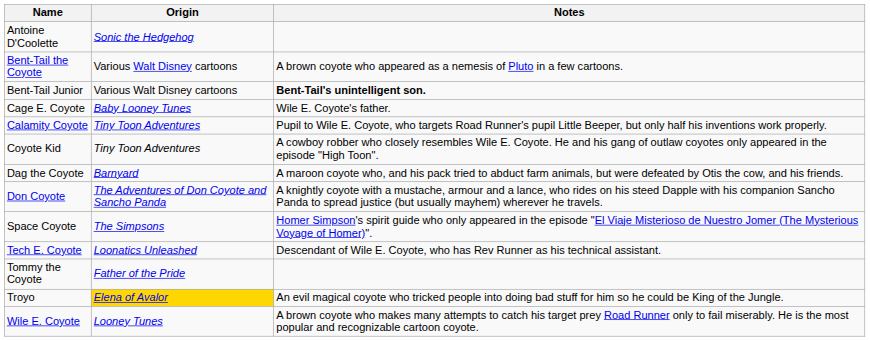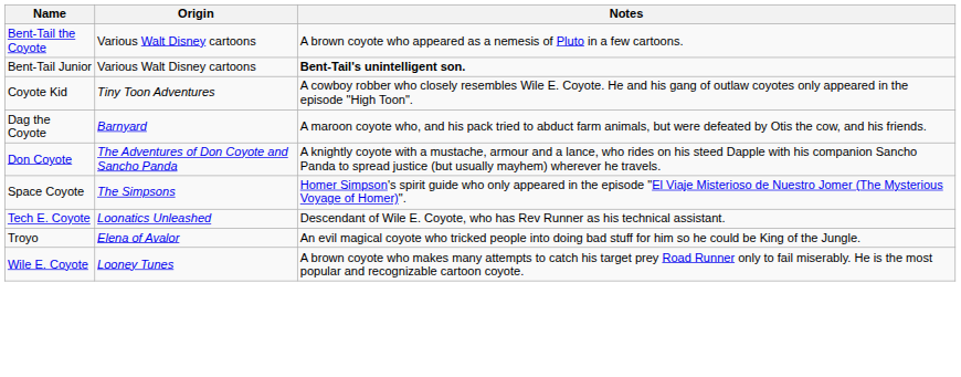 <table class="wikitable sortable">
 <tr>
 <th>Name</th>
 <th>Origin</th>
 <th>Notes</th>
-</tr>
-<tr>
-<td>Antoine D'Coolette</td>
-<td><em><a href='#'>Sonic the Hedgehog</a></em></td>
-<td></td>
 </tr>
 <tr>
 <td><a href='#'>Bent-Tail the Coyote</a></td>
 <td>Various <a href='#'>Walt Disney</a> cartoons</td>
 <td>A brown coyote who appeared as a nemesis of <a href='#'>Pluto</a> in a few cartoons.</td>
 </tr>
 <tr>
 <td>Bent-Tail Junior</td>
 <td>Various Walt Disney cartoons</td>
 <td><strong>Bent-Tail's unintelligent son.</strong></td>
-</tr>
-<tr>
-<td>Cage E. Coyote</td>
-<td><em><a href='#'>Baby Looney Tunes</a></em></td>
-<td>Wile E. Coyote's father.</td>
-</tr>
-<tr>
-<td><a href='#'>Calamity Coyote</a></td>
-<td><em><a href='#'>Tiny Toon Adventures</a></em></td>
-<td>Pupil to Wile E. Coyote, who targets Road Runner's pupil Little Beeper, but only half his inventions work properly.</td>
 </tr>
 <tr>
 <td>Coyote Kid</td>
 <td><em>Tiny Toon Adventures</em></td>
 <td>A cowboy robber who closely resembles Wile E. Coyote. He and his gang of outlaw coyotes only appeared in the episode "High Toon".</td>
 </tr>
 <tr>
 <td>Dag the Coyote</td>
 <td><em><a href='#'>Barnyard</a></em></td>
 <td>A maroon coyote who, and his pack tried to abduct farm animals, but were defeated by Otis the cow, and his friends.</td>
 </tr>
 <tr>
 <td><a href='#'>Don Coyote</a></td>
 <td><em><a href='#'>The Adventures of Don Coyote and Sancho Panda</a></em></td>
 <td>A knightly coyote with a mustache, armour and a lance, who rides on his steed Dapple with his companion Sancho Panda to spread justice (but usually mayhem) wherever he travels.</td>
 </tr>
 <tr>
 <td>Space Coyote</td>
 <td><em><a href='#'>The Simpsons</a></em></td>
 <td><a href='#'>Homer Simpson</a>'s spirit guide who only appeared in the episode "<a href='#'>El Viaje Misterioso de Nuestro Jomer (The Mysterious Voyage of Homer)</a>".</td>
 </tr>
 <tr>
 <td><a href='#'>Tech E. Coyote</a></td>
 <td><em><a href='#'>Loonatics Unleashed</a></em></td>
 <td>Descendant of Wile E. Coyote, who has Rev Runner as his technical assistant.</td>
 </tr>
 <tr>
-<td>Tommy the Coyote</td>
-<td><em><a href='#'>Father of the Pride</a></em></td>
-<td></td>
-</tr>
-<tr>
 <td>Troyo</td>
-<td style="background: gold;"><em><a href='#'>Elena of Avalor</a></em></td>
+<td><em><a href='#'>Elena of Avalor</a></em></td>
 <td>An evil magical coyote who tricked people into doing bad stuff for him so he could be King of the Jungle.</td>
 </tr>
 <tr>
 <td><a href='#'>Wile E. Coyote</a></td>
 <td><em><a href='#'>Looney Tunes</a></em></td>
 <td>A brown coyote who makes many attempts to catch his target prey <a href='#'>Road Runner</a> only to fail miserably. He is the most popular and recognizable cartoon coyote.</td>
 </tr>
 </table>
